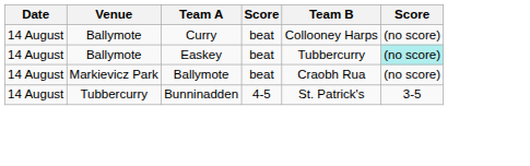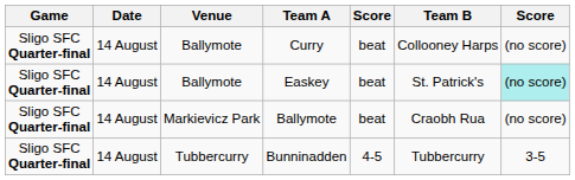 <table class="wikitable">
 <tr>
+<th>Game</th>
 <th>Date</th>
 <th>Venue</th>
 <th>Team A</th>
 <th>Score</th>
 <th>Team B</th>
 <th>Score</th>
 </tr>
 <tr align="center">
+<td>Sligo SFC<br><strong>Quarter-final</strong></td>
 <td>14 August</td>
 <td>Ballymote</td>
 <td>Curry</td>
 <td>beat</td>
 <td>Collooney Harps</td>
 <td>(no score)</td>
 </tr>
 <tr align="center">
+<td>Sligo SFC<br><strong>Quarter-final</strong></td>
 <td>14 August</td>
 <td>Ballymote</td>
 <td>Easkey</td>
 <td>beat</td>
-<td>Tubbercurry</td>
+<td>St. Patrick's</td>
 <td style="background: paleturquoise;">(no score)</td>
 </tr>
 <tr align="center">
+<td>Sligo SFC<br><strong>Quarter-final</strong></td>
 <td>14 August</td>
 <td>Markievicz Park</td>
 <td>Ballymote</td>
 <td>beat</td>
 <td>Craobh Rua</td>
 <td>(no score)</td>
 </tr>
 <tr align="center">
+<td>Sligo SFC<br><strong>Quarter-final</strong></td>
 <td>14 August</td>
 <td>Tubbercurry</td>
 <td>Bunninadden</td>
 <td>4-5</td>
-<td>St. Patrick's</td>
+<td>Tubbercurry</td>
 <td>3-5</td>
 </tr>
 </table>
